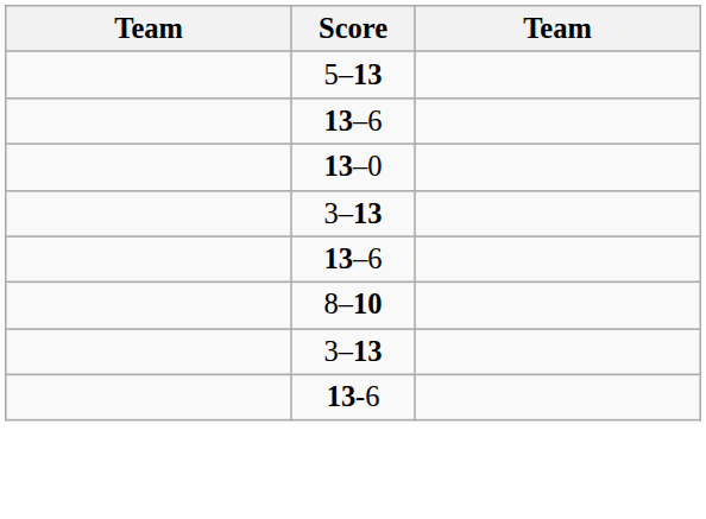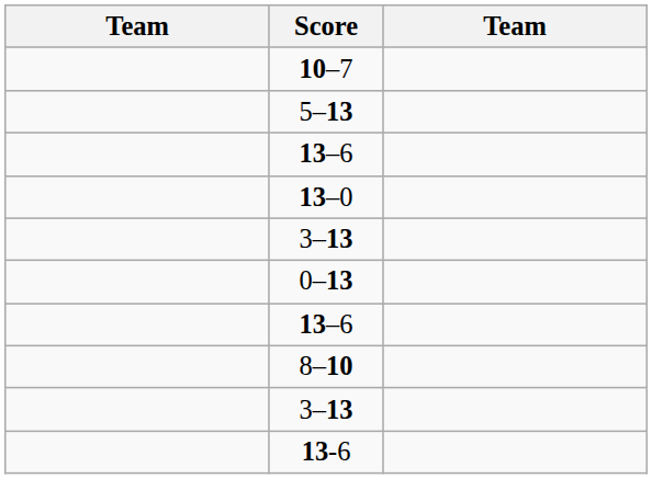 <table class="wikitable" style="text-align: center;">
 <tr>
 <th width=150>Team</th>
 <th width=60>Score</th>
 <th width=150>Team</th>
+</tr>
+<tr>
+<td align=left><strong></strong></td>
+<td><strong>10</strong>–7</td>
+<td align=left></td>
 </tr>
 <tr>
 <td align=left></td>
 <td>5–<strong>13</strong></td>
 <td align=left><strong></strong></td>
 </tr>
 <tr>
 <td align=left><strong></strong></td>
 <td><strong>13</strong>–6</td>
 <td align=left></td>
 </tr>
 <tr>
 <td align=left><strong></strong></td>
 <td><strong>13</strong>–0</td>
 <td align=left></td>
 </tr>
 <tr>
 <td align=left></td>
 <td>3–<strong>13</strong></td>
+<td align=left><strong></strong></td>
+</tr>
+<tr>
+<td align=left></td>
+<td>0–<strong>13</strong></td>
 <td align=left><strong></strong></td>
 </tr>
 <tr>
 <td align=left><strong></strong></td>
 <td><strong>13</strong>–6</td>
 <td align=left></td>
 </tr>
 <tr>
 <td align=left></td>
 <td>8–<strong>10</strong></td>
 <td align=left><strong></strong></td>
 </tr>
 <tr>
 <td align=left></td>
 <td>3–<strong>13</strong></td>
 <td align=left><strong></strong></td>
 </tr>
 <tr>
 <td align=left><strong></strong></td>
 <td><strong>13</strong>-6</td>
 <td align=left></td>
 </tr>
 </table>
